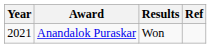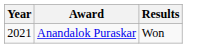 <table class="wikitable">
 <tr>
 <th>Year</th>
 <th>Award</th>
 <th>Results</th>
-<th>Ref</th>
 </tr>
 <tr>
 <td>2021</td>
 <td><a href='#'>Anandalok Puraskar</a></td>
 <td>Won</td>
-<td></td>
 </tr>
 </table>
